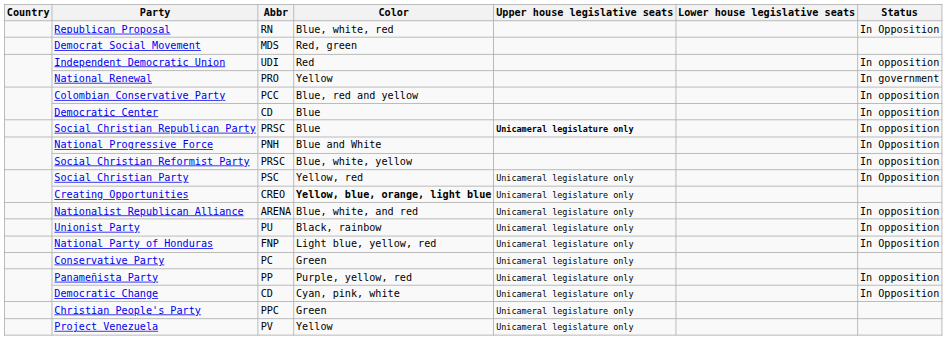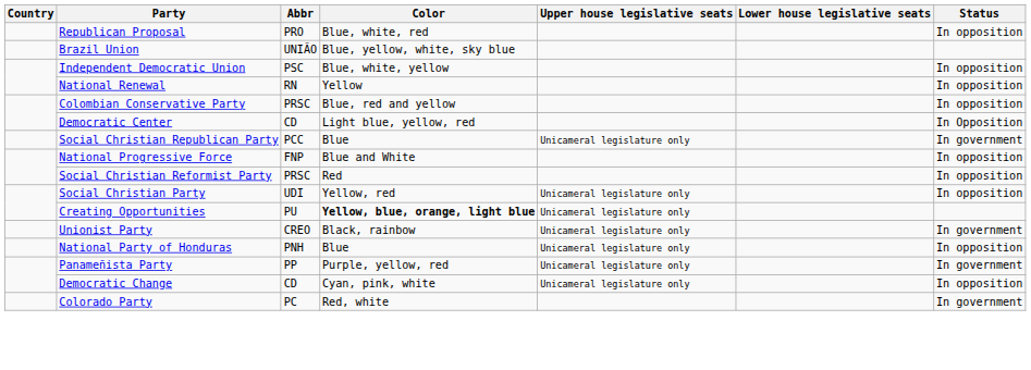 <table class="wikitable sortable">
 <tr>
 <th>Country</th>
 <th>Party</th>
 <th>Abbr</th>
 <th>Color</th>
 <th>Upper house legislative seats</th>
 <th>Lower house legislative seats</th>
 <th>Status</th>
 </tr>
 <tr>
 <td></td>
 <td><a href='#'>Republican Proposal</a></td>
-<td>RN</td>
+<td>PRO</td>
 <td>Blue, white, red</td>
 <td></td>
 <td></td>
-<td> In Opposition</td>
+<td> In opposition</td>
 </tr>
 <tr>
 <td></td>
-<td><a href='#'>Democrat Social Movement</a></td>
-<td>MDS</td>
-<td>Red, green</td>
+<td><a href='#'>Brazil Union</a></td>
+<td>UNIÃO</td>
+<td>Blue, yellow, white, sky blue</td>
 <td></td>
 <td></td>
 <td></td>
 </tr>
 <tr>
 <td rowspan="2"></td>
 <td><a href='#'>Independent Democratic Union</a></td>
-<td>UDI</td>
-<td>Red</td>
+<td>PSC</td>
+<td>Blue, white, yellow</td>
 <td></td>
 <td></td>
 <td> In opposition</td>
 </tr>
 <tr>
 <td><a href='#'>National Renewal</a></td>
-<td>PRO</td>
+<td>RN</td>
 <td>Yellow</td>
 <td></td>
 <td></td>
-<td> In government</td>
+<td> In opposition</td>
 </tr>
 <tr>
 <td rowspan="2"></td>
 <td><a href='#'>Colombian Conservative Party</a></td>
-<td>PCC</td>
+<td>PRSC</td>
 <td>Blue, red and yellow</td>
 <td></td>
 <td></td>
 <td> In opposition</td>
 </tr>
 <tr>
 <td><a href='#'>Democratic Center</a></td>
 <td>CD</td>
+<td>Light blue, yellow, red</td>
+<td></td>
+<td></td>
+<td> In Opposition</td>
+</tr>
+<tr>
+<td></td>
+<td><a href='#'>Social Christian Republican Party</a></td>
+<td>PCC</td>
 <td>Blue</td>
+<td><small>Unicameral legislature only</small></td>
+<td></td>
+<td> In government</td>
+</tr>
+<tr>
+<td rowspan="2"></td>
+<td><a href='#'>National Progressive Force</a></td>
+<td>FNP</td>
+<td>Blue and White</td>
 <td></td>
 <td></td>
 <td> In opposition</td>
 </tr>
 <tr>
-<td></td>
-<td><a href='#'>Social Christian Republican Party</a></td>
-<td>PRSC</td>
-<td>Blue</td>
-<td><strong><small>Unicameral legislature only</small></strong></td>
-<td></td>
-<td> In opposition</td>
-</tr>
-<tr>
-<td rowspan="2"></td>
-<td><a href='#'>National Progressive Force</a></td>
-<td>PNH</td>
-<td>Blue and White</td>
-<td></td>
-<td></td>
-<td> In Opposition</td>
-</tr>
-<tr>
 <td><a href='#'>Social Christian Reformist Party</a></td>
 <td>PRSC</td>
-<td>Blue, white, yellow</td>
+<td>Red</td>
 <td></td>
 <td></td>
 <td> In opposition</td>
 </tr>
 <tr>
 <td rowspan="2"></td>
 <td><a href='#'>Social Christian Party</a></td>
-<td>PSC</td>
+<td>UDI</td>
 <td>Yellow, red</td>
 <td><small>Unicameral legislature only</small></td>
 <td></td>
-<td> In Opposition</td>
+<td> In opposition</td>
 </tr>
 <tr>
 <td><a href='#'>Creating Opportunities</a></td>
-<td>CREO</td>
+<td>PU</td>
 <td><strong>Yellow, blue, orange, light blue</strong></td>
 <td><small>Unicameral legislature only</small></td>
 <td></td>
 <td></td>
 </tr>
 <tr>
 <td></td>
-<td><a href='#'>Nationalist Republican Alliance</a></td>
-<td>ARENA</td>
-<td>Blue, white, and red</td>
-<td><small>Unicameral legislature only</small></td>
-<td></td>
-<td> In opposition</td>
-</tr>
-<tr>
-<td></td>
 <td><a href='#'>Unionist Party</a></td>
-<td>PU</td>
+<td>CREO</td>
 <td>Black, rainbow</td>
 <td><small>Unicameral legislature only</small></td>
 <td></td>
-<td> In opposition</td>
+<td> In government</td>
 </tr>
 <tr>
 <td></td>
 <td><a href='#'>National Party of Honduras</a></td>
-<td>FNP</td>
-<td>Light blue, yellow, red</td>
+<td>PNH</td>
+<td>Blue</td>
 <td><small>Unicameral legislature only</small></td>
 <td></td>
-<td> In Opposition</td>
-</tr>
-<tr>
-<td></td>
-<td><a href='#'>Conservative Party</a></td>
-<td>PC</td>
-<td>Green</td>
-<td><small>Unicameral legislature only</small></td>
-<td></td>
-<td></td>
+<td> In opposition</td>
 </tr>
 <tr>
 <td rowspan="2"></td>
 <td><a href='#'>Panameñista Party</a></td>
 <td>PP</td>
 <td>Purple, yellow, red</td>
 <td><small>Unicameral legislature only</small></td>
 <td></td>
-<td> In opposition</td>
+<td> In government</td>
 </tr>
 <tr>
 <td><a href='#'>Democratic Change</a></td>
 <td>CD</td>
 <td>Cyan, pink, white</td>
 <td><small>Unicameral legislature only</small></td>
 <td></td>
-<td> In Opposition</td>
+<td> In opposition</td>
 </tr>
 <tr>
 <td></td>
-<td><a href='#'>Christian People's Party</a></td>
-<td>PPC</td>
-<td>Green</td>
-<td><small>Unicameral legislature only</small></td>
+<td><a href='#'>Colorado Party</a></td>
+<td>PC</td>
+<td>Red, white</td>
 <td></td>
 <td></td>
-</tr>
-<tr>
-<td></td>
-<td><a href='#'>Project Venezuela</a></td>
-<td>PV</td>
-<td>Yellow</td>
-<td><small>Unicameral legislature only</small></td>
-<td></td>
-<td></td>
+<td> In government</td>
 </tr>
 </table>
